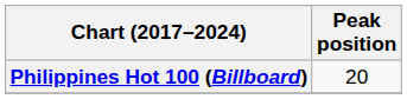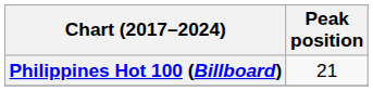 <table class="wikitable sortable plainrowheaders" style="text-align:center;">
 <tr>
 <th scope="col">Chart (2017–2024)</th>
 <th scope="col">Peak<br>position</th>
 </tr>
 <tr>
 <th scope="row"><a href='#'>Philippines Hot 100</a> (<em><a href='#'>Billboard</a></em>)</th>
-<td>20</td>
+<td>21</td>
 </tr>
 <tr>
 </tr>
 <tr>
 </tr>
 <tr>
 </tr>
 <tr>
 </tr>
 </table>
